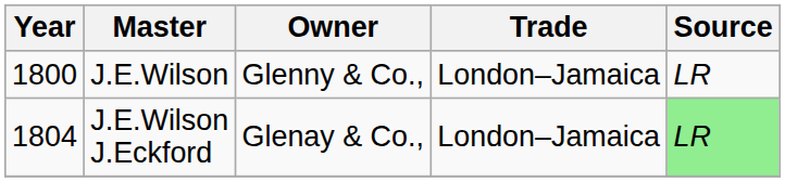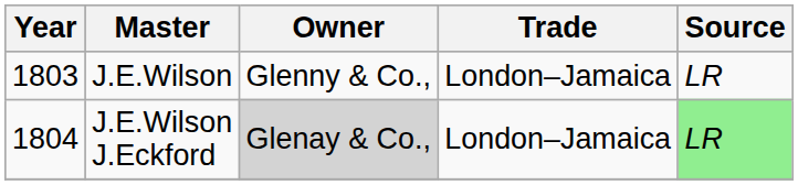 <table class=" wikitable">
 <tr>
 <th>Year</th>
 <th>Master</th>
 <th>Owner</th>
 <th>Trade</th>
 <th>Source</th>
 </tr>
 <tr>
-<td>1800</td>
+<td>1803</td>
 <td>J.E.Wilson</td>
 <td>Glenny & Co.,</td>
 <td>London–Jamaica</td>
 <td><em>LR</em></td>
 </tr>
 <tr>
 <td>1804</td>
 <td>J.E.Wilson<br>J.Eckford</td>
-<td>Glenay & Co.,</td>
+<td style="background: lightgrey;">Glenay & Co.,</td>
 <td>London–Jamaica</td>
 <td style="background: lightgreen;"><em>LR</em></td>
 </tr>
 <tr>
 </tr>
 </table>
